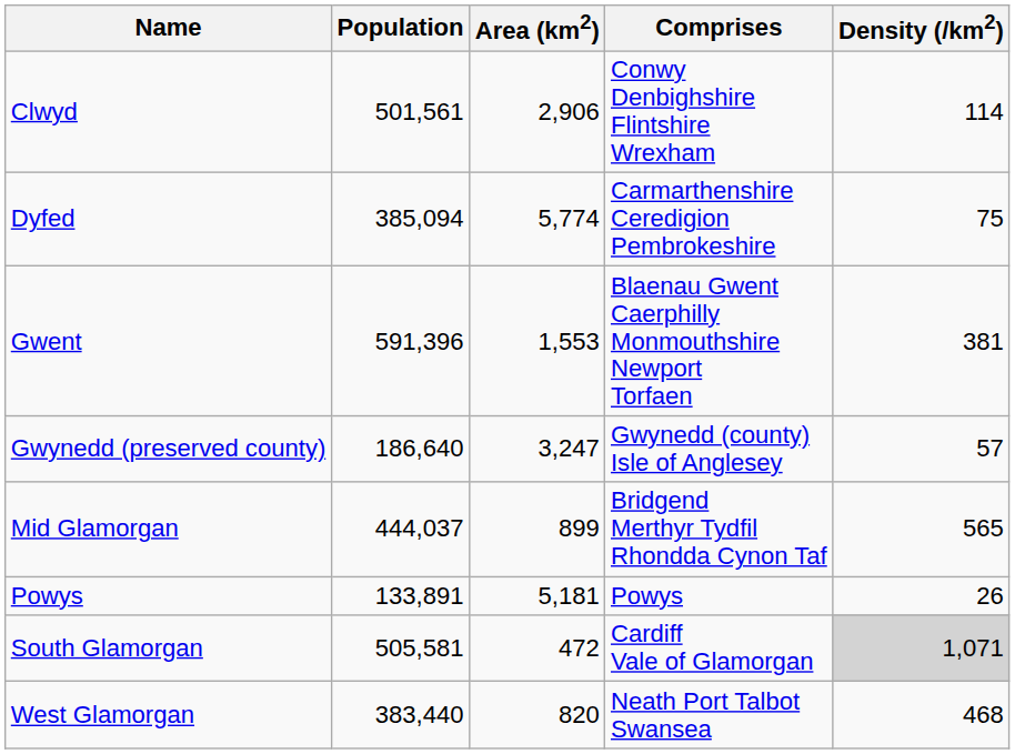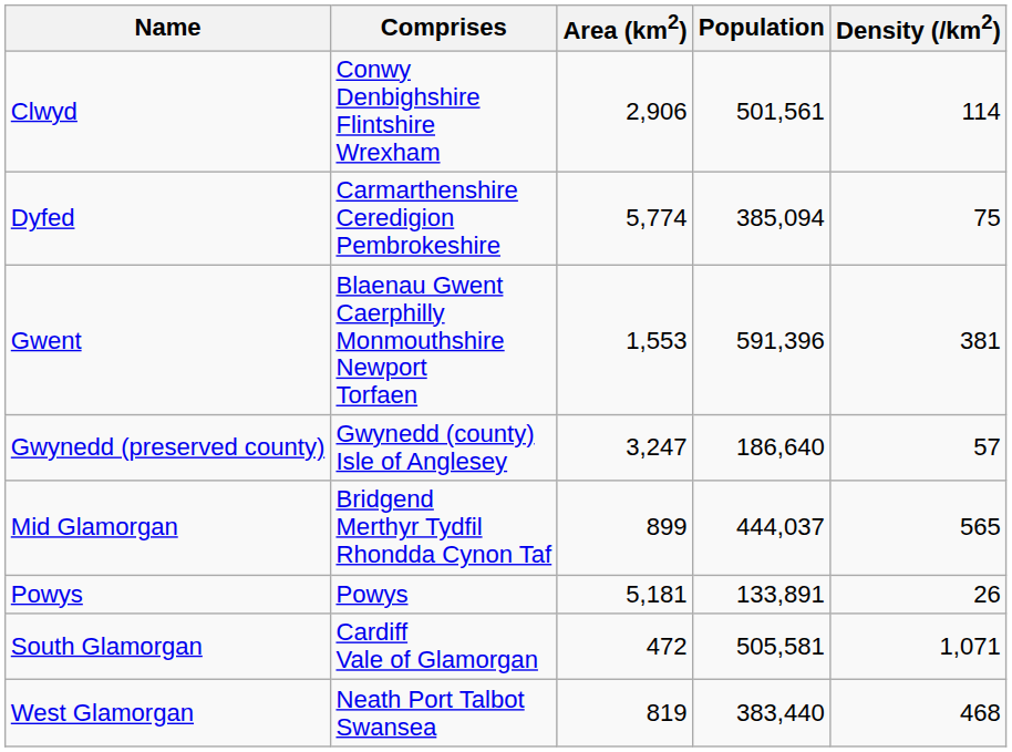 <table class="wikitable sortable" id="list">
 <tr>
 <th>Name</th>
+<th>Comprises</th>
+<th>Area (km<sup>2</sup>)</th>
 <th>Population</th>
-<th>Area (km<sup>2</sup>)</th>
-<th>Comprises</th>
 <th>Density (/km<sup>2</sup>)</th>
 </tr>
 <tr>
 <td><a href='#'>Clwyd</a></td>
+<td><a href='#'>Conwy</a><br><a href='#'>Denbighshire</a><br><a href='#'>Flintshire</a><br><a href='#'>Wrexham</a></td>
+<td align="right">2,906</td>
 <td align="right">501,561</td>
-<td align="right">2,906</td>
-<td><a href='#'>Conwy</a><br><a href='#'>Denbighshire</a><br><a href='#'>Flintshire</a><br><a href='#'>Wrexham</a></td>
 <td align="right">114</td>
 </tr>
 <tr>
 <td><a href='#'>Dyfed</a></td>
+<td><a href='#'>Carmarthenshire</a><br><a href='#'>Ceredigion</a><br><a href='#'>Pembrokeshire</a></td>
+<td align="right">5,774</td>
 <td align="right">385,094</td>
-<td align="right">5,774</td>
-<td><a href='#'>Carmarthenshire</a><br><a href='#'>Ceredigion</a><br><a href='#'>Pembrokeshire</a></td>
 <td align="right">75</td>
 </tr>
 <tr>
 <td><a href='#'>Gwent</a></td>
+<td><a href='#'>Blaenau Gwent</a><br><a href='#'>Caerphilly</a><br><a href='#'>Monmouthshire</a><br><a href='#'>Newport</a><br><a href='#'>Torfaen</a></td>
+<td align="right">1,553</td>
 <td align="right">591,396</td>
-<td align="right">1,553</td>
-<td><a href='#'>Blaenau Gwent</a><br><a href='#'>Caerphilly</a><br><a href='#'>Monmouthshire</a><br><a href='#'>Newport</a><br><a href='#'>Torfaen</a></td>
 <td align="right">381</td>
 </tr>
 <tr>
 <td><a href='#'>Gwynedd (preserved county)</a></td>
+<td><a href='#'>Gwynedd (county)</a><br><a href='#'>Isle of Anglesey</a></td>
+<td align="right">3,247</td>
 <td align="right">186,640</td>
-<td align="right">3,247</td>
-<td><a href='#'>Gwynedd (county)</a><br><a href='#'>Isle of Anglesey</a></td>
 <td align="right">57</td>
 </tr>
 <tr>
 <td><a href='#'>Mid Glamorgan</a></td>
+<td><a href='#'>Bridgend</a><br><a href='#'>Merthyr Tydfil</a><br><a href='#'>Rhondda Cynon Taf</a></td>
+<td align="right">899</td>
 <td align="right">444,037</td>
-<td align="right">899</td>
-<td><a href='#'>Bridgend</a><br><a href='#'>Merthyr Tydfil</a><br><a href='#'>Rhondda Cynon Taf</a></td>
 <td align="right">565</td>
 </tr>
 <tr>
 <td><a href='#'>Powys</a></td>
+<td><a href='#'>Powys</a></td>
+<td align="right">5,181</td>
 <td align="right">133,891</td>
-<td align="right">5,181</td>
-<td><a href='#'>Powys</a></td>
 <td align="right">26</td>
 </tr>
 <tr>
 <td><a href='#'>South Glamorgan</a></td>
+<td><a href='#'>Cardiff</a><br><a href='#'>Vale of Glamorgan</a></td>
+<td align="right">472</td>
 <td align="right">505,581</td>
-<td align="right">472</td>
-<td><a href='#'>Cardiff</a><br><a href='#'>Vale of Glamorgan</a></td>
-<td align="right" style="background: lightgrey;">1,071</td>
+<td align="right">1,071</td>
 </tr>
 <tr>
 <td><a href='#'>West Glamorgan</a></td>
+<td><a href='#'>Neath Port Talbot</a><br><a href='#'>Swansea</a></td>
+<td align="right">819</td>
 <td align="right">383,440</td>
-<td align="right">820</td>
-<td><a href='#'>Neath Port Talbot</a><br><a href='#'>Swansea</a></td>
 <td align="right">468</td>
 </tr>
 </table>
